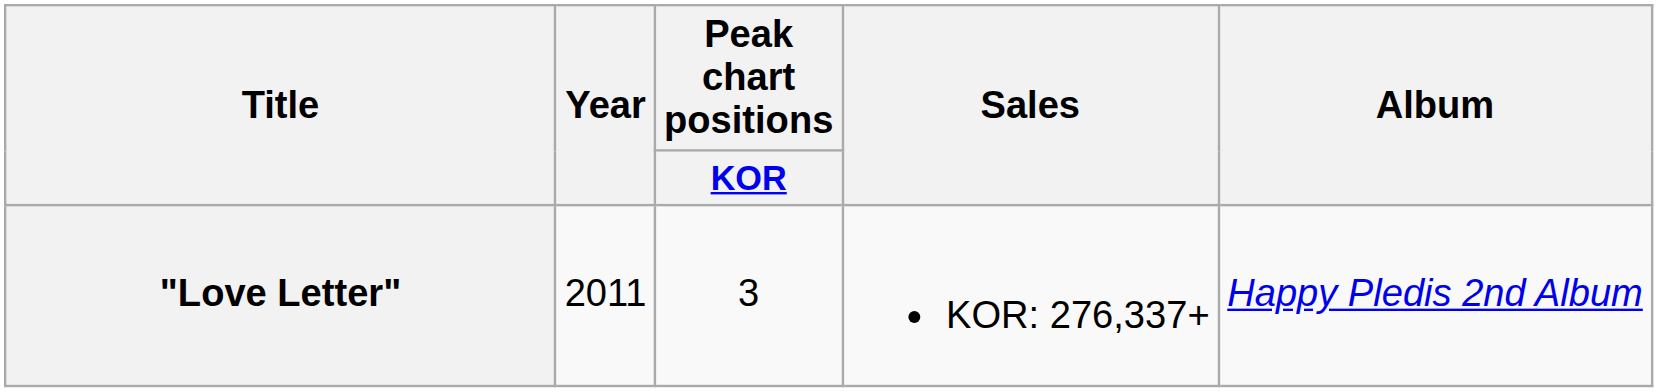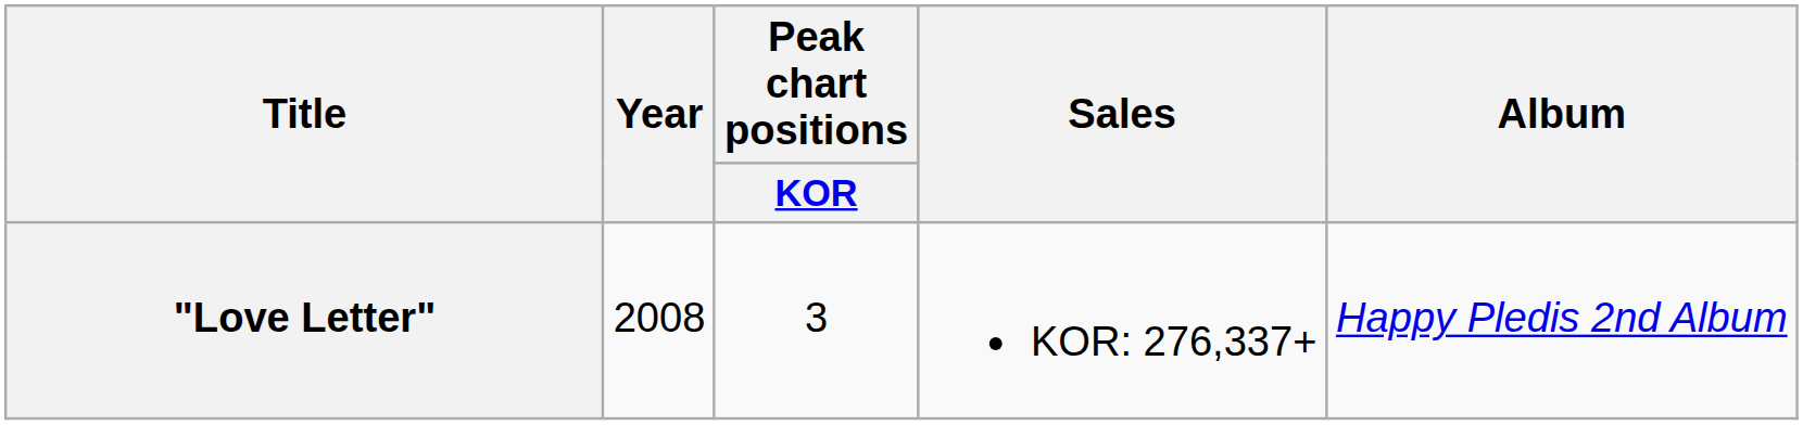 <table class="wikitable plainrowheaders" style="text-align:center;" border="1">
 <tr>
 <th scope="col" rowspan="2" style="width:14em;">Title</th>
 <th scope="col" rowspan="2">Year</th>
 <th scope="col" colspan="1">Peak chart positions</th>
 <th scope="col" rowspan="2">Sales</th>
 <th scope="col" rowspan="2">Album</th>
 </tr>
 <tr>
 <th scope="col" style="width:3em;font-size:90%;"><a href='#'>KOR</a></th>
 </tr>
 <tr>
 <th scope="row">"Love Letter" <br></th>
-<td rowspan="1">2011</td>
+<td rowspan="1">2008</td>
 <td>3</td>
 <td><br><ul><li>KOR: 276,337+</li></ul></td>
 <td><em><a href='#'>Happy Pledis 2nd Album</a></em></td>
 </tr>
 </table>
